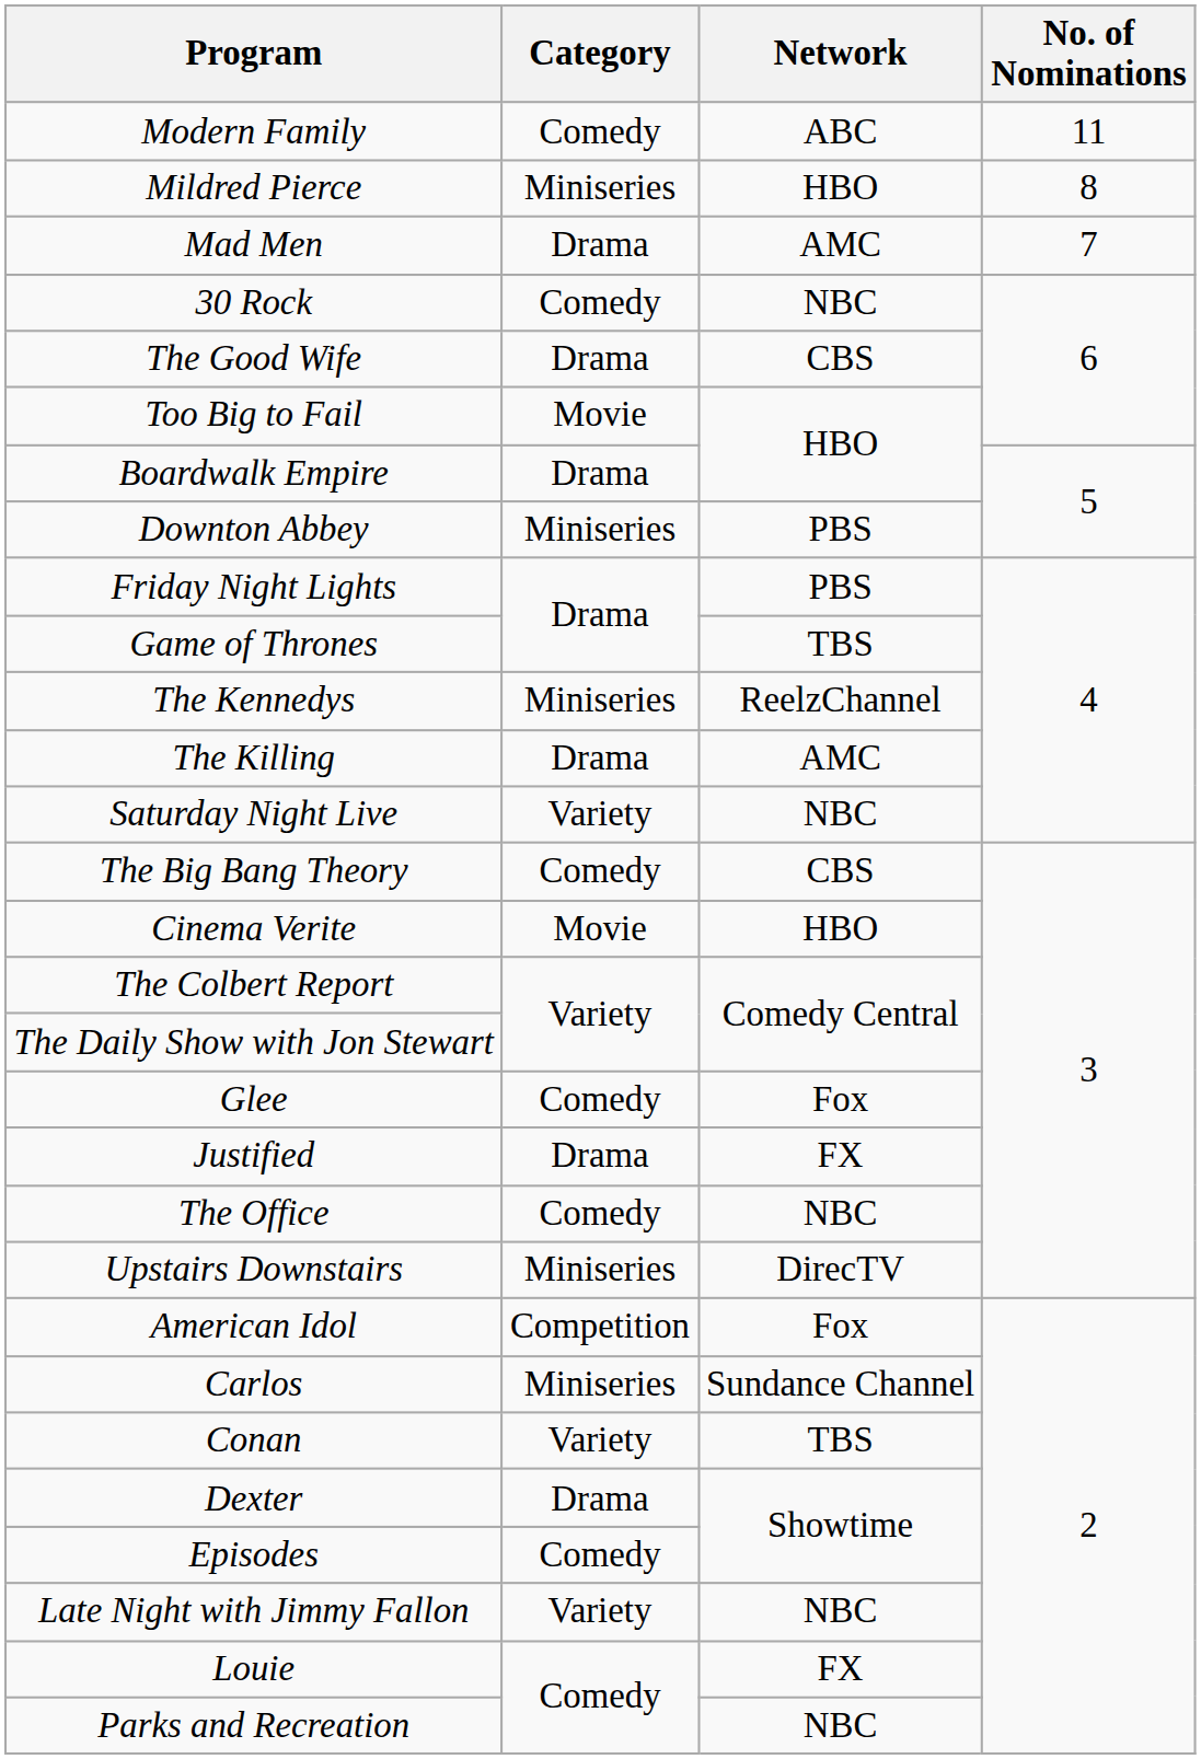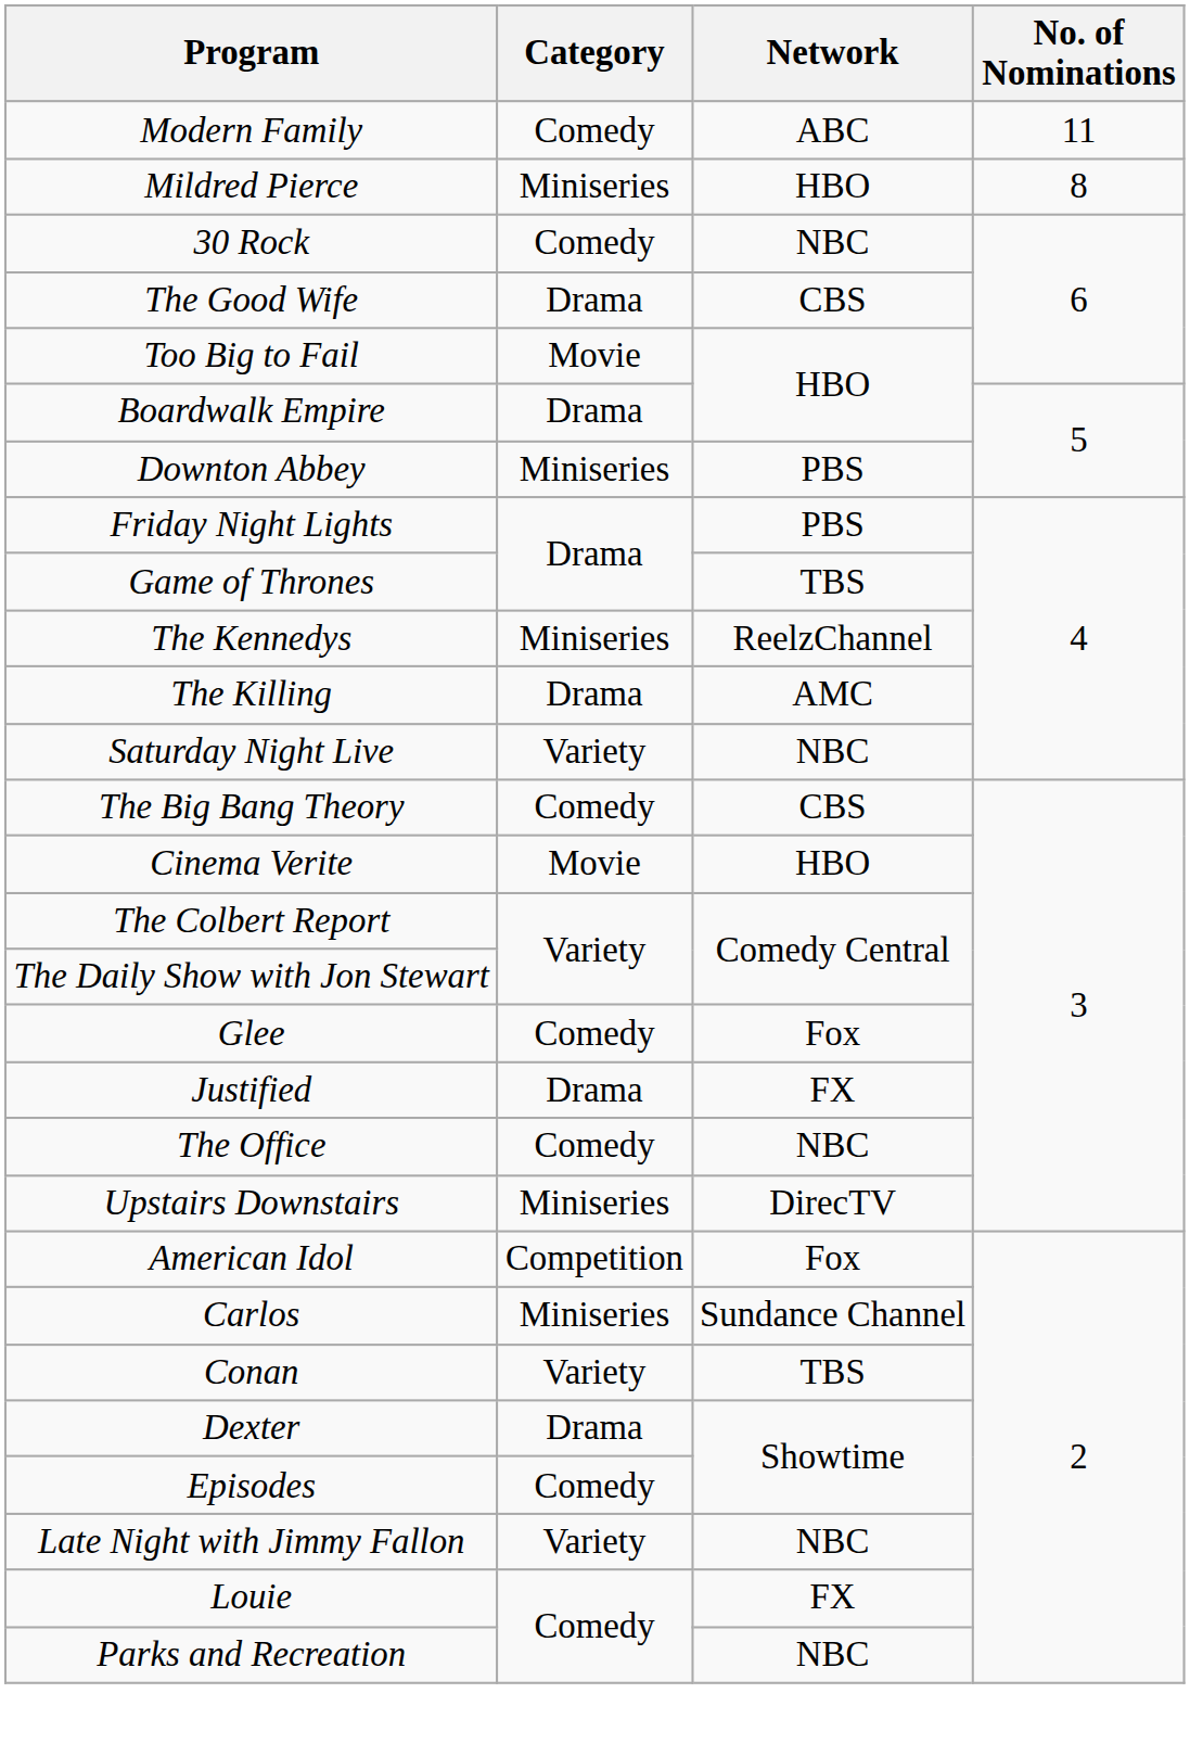 <table class="wikitable">
 <tr>
 <th>Program</th>
 <th>Category</th>
 <th>Network</th>
 <th>No. of<br>Nominations</th>
 </tr>
 <tr style="text-align:center">
 <td><em>Modern Family</em></td>
 <td>Comedy</td>
 <td>ABC</td>
 <td>11</td>
 </tr>
 <tr style="text-align:center">
 <td><em>Mildred Pierce</em></td>
 <td>Miniseries</td>
 <td>HBO</td>
 <td>8</td>
-</tr>
-<tr style="text-align:center">
-<td><em>Mad Men</em></td>
-<td>Drama</td>
-<td>AMC</td>
-<td>7</td>
 </tr>
 <tr style="text-align:center">
 <td><em>30 Rock</em></td>
 <td>Comedy</td>
 <td>NBC</td>
 <td rowspan="3">6</td>
 </tr>
 <tr style="text-align:center">
 <td><em>The Good Wife</em></td>
 <td>Drama</td>
 <td>CBS</td>
 </tr>
 <tr style="text-align:center">
 <td><em>Too Big to Fail</em></td>
 <td>Movie</td>
 <td rowspan="2">HBO</td>
 </tr>
 <tr style="text-align:center">
 <td><em>Boardwalk Empire</em></td>
 <td>Drama</td>
 <td rowspan="2">5</td>
 </tr>
 <tr style="text-align:center">
 <td><em>Downton Abbey</em></td>
 <td>Miniseries</td>
 <td>PBS</td>
 </tr>
 <tr style="text-align:center">
 <td><em>Friday Night Lights</em></td>
 <td rowspan="2">Drama</td>
 <td>PBS</td>
 <td rowspan="5">4</td>
 </tr>
 <tr style="text-align:center">
 <td><em>Game of Thrones</em></td>
 <td>TBS</td>
 </tr>
 <tr style="text-align:center">
 <td><em>The Kennedys</em></td>
 <td>Miniseries</td>
 <td>ReelzChannel</td>
 </tr>
 <tr style="text-align:center">
 <td><em>The Killing</em></td>
 <td>Drama</td>
 <td>AMC</td>
 </tr>
 <tr style="text-align:center">
 <td><em>Saturday Night Live</em></td>
 <td>Variety</td>
 <td>NBC</td>
 </tr>
 <tr style="text-align:center">
 <td><em>The Big Bang Theory</em></td>
 <td>Comedy</td>
 <td>CBS</td>
 <td rowspan="8">3</td>
 </tr>
 <tr style="text-align:center">
 <td><em>Cinema Verite</em></td>
 <td>Movie</td>
 <td>HBO</td>
 </tr>
 <tr style="text-align:center">
 <td><em>The Colbert Report</em></td>
 <td rowspan="2">Variety</td>
 <td rowspan="2">Comedy Central</td>
 </tr>
 <tr style="text-align:center">
 <td><em>The Daily Show with Jon Stewart</em></td>
 </tr>
 <tr style="text-align:center">
 <td><em>Glee</em></td>
 <td>Comedy</td>
 <td>Fox</td>
 </tr>
 <tr style="text-align:center">
 <td><em>Justified</em></td>
 <td>Drama</td>
 <td>FX</td>
 </tr>
 <tr style="text-align:center">
 <td><em>The Office</em></td>
 <td>Comedy</td>
 <td>NBC</td>
 </tr>
 <tr style="text-align:center">
 <td><em>Upstairs Downstairs</em></td>
 <td>Miniseries</td>
 <td>DirecTV</td>
 </tr>
 <tr style="text-align:center">
 <td><em>American Idol</em></td>
 <td>Competition</td>
 <td>Fox</td>
 <td rowspan="8">2</td>
 </tr>
 <tr style="text-align:center">
 <td><em>Carlos</em></td>
 <td>Miniseries</td>
 <td>Sundance Channel</td>
 </tr>
 <tr style="text-align:center">
 <td><em>Conan</em></td>
 <td>Variety</td>
 <td>TBS</td>
 </tr>
 <tr style="text-align:center">
 <td><em>Dexter</em></td>
 <td>Drama</td>
 <td rowspan="2">Showtime</td>
 </tr>
 <tr style="text-align:center">
 <td><em>Episodes</em></td>
 <td>Comedy</td>
 </tr>
 <tr style="text-align:center">
 <td><em>Late Night with Jimmy Fallon</em></td>
 <td>Variety</td>
 <td>NBC</td>
 </tr>
 <tr style="text-align:center">
 <td><em>Louie</em></td>
 <td rowspan="2">Comedy</td>
 <td>FX</td>
 </tr>
 <tr style="text-align:center">
 <td><em>Parks and Recreation</em></td>
 <td>NBC</td>
 </tr>
 </table>
